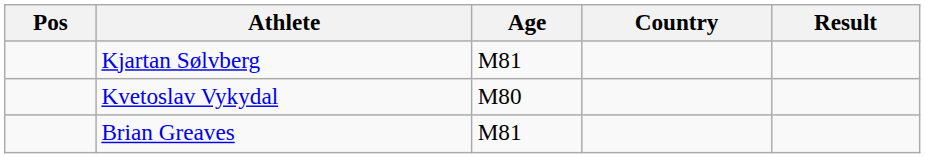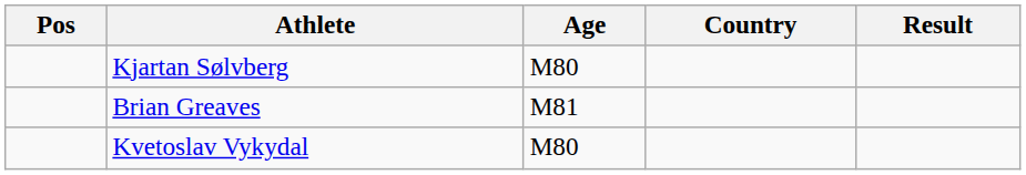 <table class="wikitable"  style="text-align:center; width:50%;">
 <tr>
 <th>Pos</th>
 <th>Athlete</th>
 <th>Age</th>
 <th>Country</th>
 <th>Result</th>
 </tr>
 <tr>
 <td align=center></td>
 <td align=left><a href='#'>Kjartan Sølvberg</a></td>
+<td align=left>M80</td>
+<td align=left></td>
+<td></td>
+</tr>
+<tr>
+<td align=center></td>
+<td align=left><a href='#'>Brian Greaves</a></td>
 <td align=left>M81</td>
 <td align=left></td>
 <td></td>
 </tr>
 <tr>
 <td align=center></td>
 <td align=left><a href='#'>Kvetoslav Vykydal</a></td>
 <td align=left>M80</td>
 <td align=left></td>
 <td></td>
 </tr>
-<tr>
-<td align=center></td>
-<td align=left><a href='#'>Brian Greaves</a></td>
-<td align=left>M81</td>
-<td align=left></td>
-<td></td>
-</tr>
 </table>
